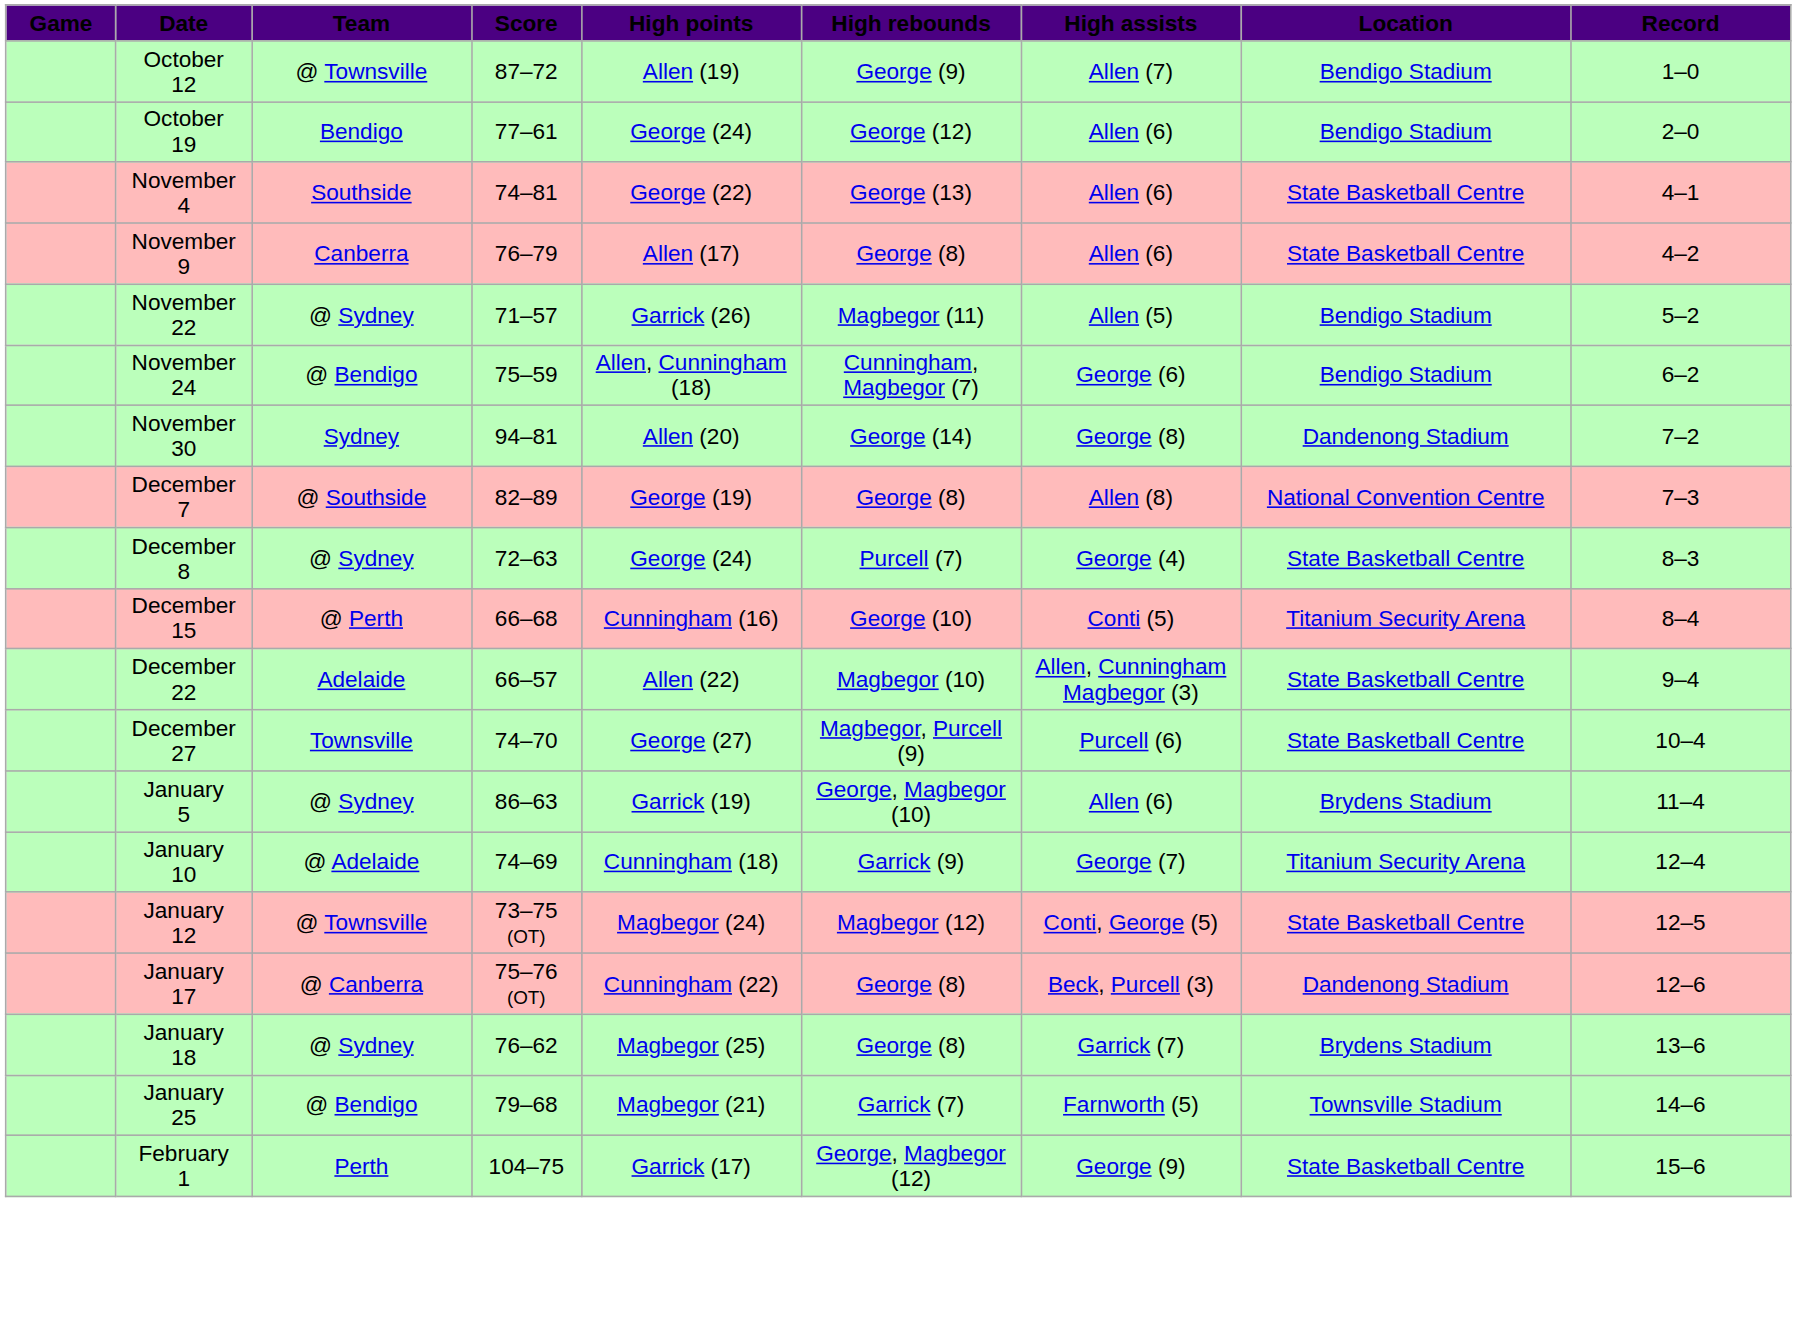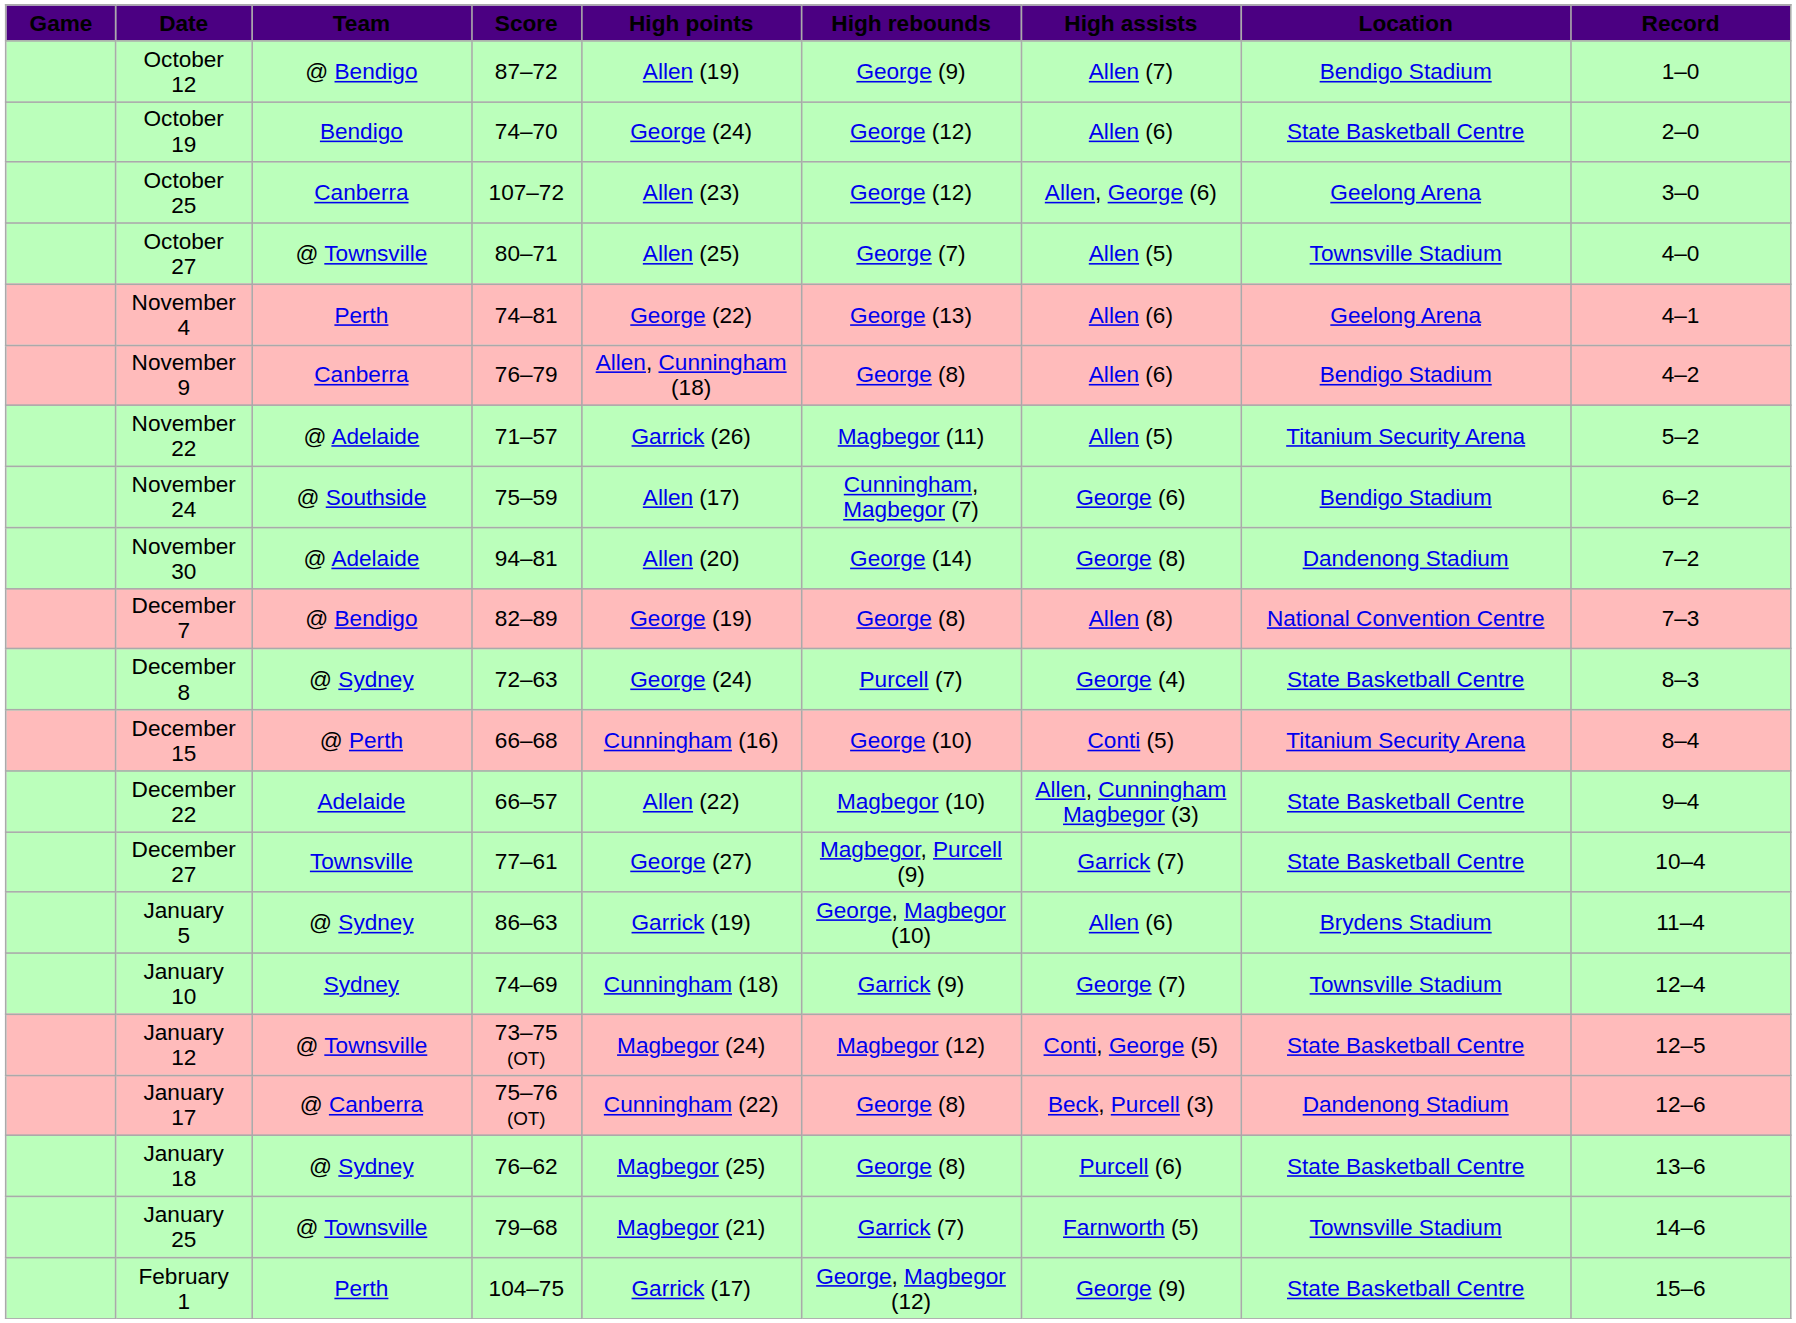 <table class="wikitable" style="font-size:90%; text-align: center; width: 90%; margin:1em auto;">
 <tr>
 <th style="background:indigo; width: 5%;"><span>Game</span></th>
 <th style="background:indigo; width: 5%;"><span>Date</span></th>
 <th style="background:indigo; width: 10%;"><span>Team</span></th>
 <th style="background:indigo; width: 5%;"><span>Score</span></th>
 <th style="background:indigo; width: 10%;"><span>High points</span></th>
 <th style="background:indigo; width: 10%;"><span>High rebounds</span></th>
 <th style="background:indigo; width: 10%;"><span>High assists</span></th>
 <th style="background:indigo; width: 15%;"><span>Location</span></th>
 <th style="background:indigo; width: 10%;"><span>Record</span></th>
 </tr>
 <tr style= "background:#bfb;">
 <td></td>
 <td>October <br> 12</td>
-<td>@ <a href='#'>Townsville</a></td>
+<td>@ <a href='#'>Bendigo</a></td>
 <td>87–72</td>
 <td><a href='#'>Allen</a> (19)</td>
 <td><a href='#'>George</a> (9)</td>
 <td><a href='#'>Allen</a> (7)</td>
 <td><a href='#'>Bendigo Stadium</a></td>
 <td>1–0</td>
 </tr>
 <tr style= "background:#bfb;">
 <td></td>
 <td>October <br> 19</td>
 <td><a href='#'>Bendigo</a></td>
-<td>77–61</td>
+<td>74–70</td>
 <td><a href='#'>George</a> (24)</td>
 <td><a href='#'>George</a> (12)</td>
 <td><a href='#'>Allen</a> (6)</td>
-<td><a href='#'>Bendigo Stadium</a></td>
+<td><a href='#'>State Basketball Centre</a></td>
 <td>2–0</td>
+</tr>
+<tr style= "background:#bfb;">
+<td></td>
+<td>October <br> 25</td>
+<td><a href='#'>Canberra</a></td>
+<td>107–72</td>
+<td><a href='#'>Allen</a> (23)</td>
+<td><a href='#'>George</a> (12)</td>
+<td><a href='#'>Allen</a>, <a href='#'>George</a> (6)</td>
+<td><a href='#'>Geelong Arena</a></td>
+<td>3–0</td>
+</tr>
+<tr style= "background:#bfb;">
+<td></td>
+<td>October <br> 27</td>
+<td>@ <a href='#'>Townsville</a></td>
+<td>80–71</td>
+<td><a href='#'>Allen</a> (25)</td>
+<td><a href='#'>George</a> (7)</td>
+<td><a href='#'>Allen</a> (5)</td>
+<td><a href='#'>Townsville Stadium</a></td>
+<td>4–0</td>
 </tr>
 <tr style= "background:#fbb;">
 <td></td>
 <td>November <br> 4</td>
-<td><a href='#'>Southside</a></td>
+<td><a href='#'>Perth</a></td>
 <td>74–81</td>
 <td><a href='#'>George</a> (22)</td>
 <td><a href='#'>George</a> (13)</td>
 <td><a href='#'>Allen</a> (6)</td>
-<td><a href='#'>State Basketball Centre</a></td>
+<td><a href='#'>Geelong Arena</a></td>
 <td>4–1</td>
 </tr>
 <tr style= "background:#fbb;">
 <td></td>
 <td>November <br> 9</td>
 <td><a href='#'>Canberra</a></td>
 <td>76–79</td>
-<td><a href='#'>Allen</a> (17)</td>
+<td><a href='#'>Allen</a>, <a href='#'>Cunningham</a> (18)</td>
 <td><a href='#'>George</a> (8)</td>
 <td><a href='#'>Allen</a> (6)</td>
-<td><a href='#'>State Basketball Centre</a></td>
+<td><a href='#'>Bendigo Stadium</a></td>
 <td>4–2</td>
 </tr>
 <tr style= "background:#bfb;">
 <td></td>
 <td>November <br> 22</td>
-<td>@ <a href='#'>Sydney</a></td>
+<td>@ <a href='#'>Adelaide</a></td>
 <td>71–57</td>
 <td><a href='#'>Garrick</a> (26)</td>
 <td><a href='#'>Magbegor</a> (11)</td>
 <td><a href='#'>Allen</a> (5)</td>
-<td><a href='#'>Bendigo Stadium</a></td>
+<td><a href='#'>Titanium Security Arena</a></td>
 <td>5–2</td>
 </tr>
 <tr style= "background:#bfb;">
 <td></td>
 <td>November <br> 24</td>
-<td>@ <a href='#'>Bendigo</a></td>
+<td>@ <a href='#'>Southside</a></td>
 <td>75–59</td>
-<td><a href='#'>Allen</a>, <a href='#'>Cunningham</a> (18)</td>
+<td><a href='#'>Allen</a> (17)</td>
 <td><a href='#'>Cunningham</a>,<br><a href='#'>Magbegor</a> (7)</td>
 <td><a href='#'>George</a> (6)</td>
 <td><a href='#'>Bendigo Stadium</a></td>
 <td>6–2</td>
 </tr>
 <tr style= "background:#bfb;">
 <td></td>
 <td>November <br> 30</td>
-<td><a href='#'>Sydney</a></td>
+<td>@ <a href='#'>Adelaide</a></td>
 <td>94–81</td>
 <td><a href='#'>Allen</a> (20)</td>
 <td><a href='#'>George</a> (14)</td>
 <td><a href='#'>George</a> (8)</td>
 <td><a href='#'>Dandenong Stadium</a></td>
 <td>7–2</td>
 </tr>
 <tr style= "background:#fbb;">
 <td></td>
 <td>December <br> 7</td>
-<td>@ <a href='#'>Southside</a></td>
+<td>@ <a href='#'>Bendigo</a></td>
 <td>82–89</td>
 <td><a href='#'>George</a> (19)</td>
 <td><a href='#'>George</a> (8)</td>
 <td><a href='#'>Allen</a> (8)</td>
 <td><a href='#'>National Convention Centre</a></td>
 <td>7–3</td>
 </tr>
 <tr style= "background:#bfb;">
 <td></td>
 <td>December <br> 8</td>
 <td>@ <a href='#'>Sydney</a></td>
 <td>72–63</td>
 <td><a href='#'>George</a> (24)</td>
 <td><a href='#'>Purcell</a> (7)</td>
 <td><a href='#'>George</a> (4)</td>
 <td><a href='#'>State Basketball Centre</a></td>
 <td>8–3</td>
 </tr>
 <tr style= "background:#fbb;">
 <td></td>
 <td>December <br> 15</td>
 <td>@ <a href='#'>Perth</a></td>
 <td>66–68</td>
 <td><a href='#'>Cunningham</a> (16)</td>
 <td><a href='#'>George</a> (10)</td>
 <td><a href='#'>Conti</a> (5)</td>
 <td><a href='#'>Titanium Security Arena</a></td>
 <td>8–4</td>
 </tr>
 <tr style= "background:#bfb;">
 <td></td>
 <td>December <br> 22</td>
 <td><a href='#'>Adelaide</a></td>
 <td>66–57</td>
 <td><a href='#'>Allen</a> (22)</td>
 <td><a href='#'>Magbegor</a> (10)</td>
 <td><a href='#'>Allen</a>, <a href='#'>Cunningham</a><br> <a href='#'>Magbegor</a> (3)</td>
 <td><a href='#'>State Basketball Centre</a></td>
 <td>9–4</td>
 </tr>
 <tr style= "background:#bfb;">
 <td></td>
 <td>December <br> 27</td>
 <td><a href='#'>Townsville</a></td>
-<td>74–70</td>
+<td>77–61</td>
 <td><a href='#'>George</a> (27)</td>
 <td><a href='#'>Magbegor</a>, <a href='#'>Purcell</a> (9)</td>
-<td><a href='#'>Purcell</a> (6)</td>
+<td><a href='#'>Garrick</a> (7)</td>
 <td><a href='#'>State Basketball Centre</a></td>
 <td>10–4</td>
 </tr>
 <tr style= "background:#bfb;">
 <td></td>
 <td>January <br> 5</td>
 <td>@ <a href='#'>Sydney</a></td>
 <td>86–63</td>
 <td><a href='#'>Garrick</a> (19)</td>
 <td><a href='#'>George</a>, <a href='#'>Magbegor</a> (10)</td>
 <td><a href='#'>Allen</a> (6)</td>
 <td><a href='#'>Brydens Stadium</a></td>
 <td>11–4</td>
 </tr>
 <tr style= "background:#bfb;">
 <td></td>
 <td>January <br> 10</td>
-<td>@ <a href='#'>Adelaide</a></td>
+<td><a href='#'>Sydney</a></td>
 <td>74–69</td>
 <td><a href='#'>Cunningham</a> (18)</td>
 <td><a href='#'>Garrick</a> (9)</td>
 <td><a href='#'>George</a> (7)</td>
-<td><a href='#'>Titanium Security Arena</a></td>
+<td><a href='#'>Townsville Stadium</a></td>
 <td>12–4</td>
 </tr>
 <tr style= "background:#fbb;">
 <td></td>
 <td>January <br> 12</td>
 <td>@ <a href='#'>Townsville</a></td>
 <td>73–75<br><small>(OT)</small></td>
 <td><a href='#'>Magbegor</a> (24)</td>
 <td><a href='#'>Magbegor</a> (12)</td>
 <td><a href='#'>Conti</a>, <a href='#'>George</a> (5)</td>
 <td><a href='#'>State Basketball Centre</a></td>
 <td>12–5</td>
 </tr>
 <tr style= "background:#fbb;">
 <td></td>
 <td>January <br> 17</td>
 <td>@ <a href='#'>Canberra</a></td>
 <td>75–76<br><small>(OT)</small></td>
 <td><a href='#'>Cunningham</a> (22)</td>
 <td><a href='#'>George</a> (8)</td>
 <td><a href='#'>Beck</a>, <a href='#'>Purcell</a> (3)</td>
 <td><a href='#'>Dandenong Stadium</a></td>
 <td>12–6</td>
 </tr>
 <tr style= "background:#bfb;">
 <td></td>
 <td>January <br> 18</td>
 <td>@ <a href='#'>Sydney</a></td>
 <td>76–62</td>
 <td><a href='#'>Magbegor</a> (25)</td>
 <td><a href='#'>George</a> (8)</td>
-<td><a href='#'>Garrick</a> (7)</td>
-<td><a href='#'>Brydens Stadium</a></td>
+<td><a href='#'>Purcell</a> (6)</td>
+<td><a href='#'>State Basketball Centre</a></td>
 <td>13–6</td>
 </tr>
 <tr style= "background:#bfb;">
 <td></td>
 <td>January <br> 25</td>
-<td>@ <a href='#'>Bendigo</a></td>
+<td>@ <a href='#'>Townsville</a></td>
 <td>79–68</td>
 <td><a href='#'>Magbegor</a> (21)</td>
 <td><a href='#'>Garrick</a> (7)</td>
 <td><a href='#'>Farnworth</a> (5)</td>
 <td><a href='#'>Townsville Stadium</a></td>
 <td>14–6</td>
 </tr>
 <tr style= "background:#bfb;">
 <td></td>
 <td>February <br> 1</td>
 <td><a href='#'>Perth</a></td>
 <td>104–75</td>
 <td><a href='#'>Garrick</a> (17)</td>
 <td><a href='#'>George</a>, <a href='#'>Magbegor</a> (12)</td>
 <td><a href='#'>George</a> (9)</td>
 <td><a href='#'>State Basketball Centre</a></td>
 <td>15–6</td>
 </tr>
 </table>
